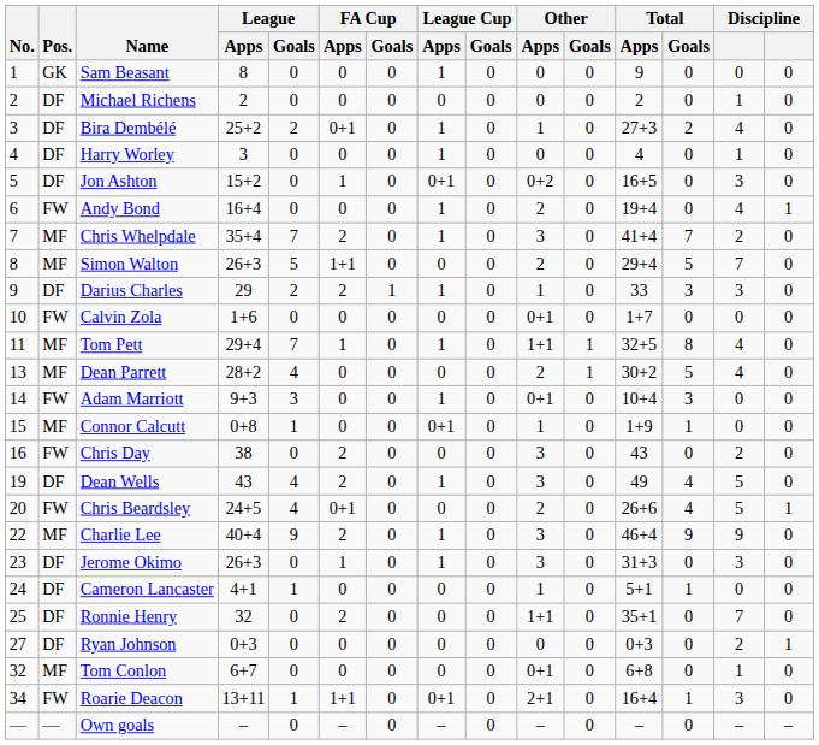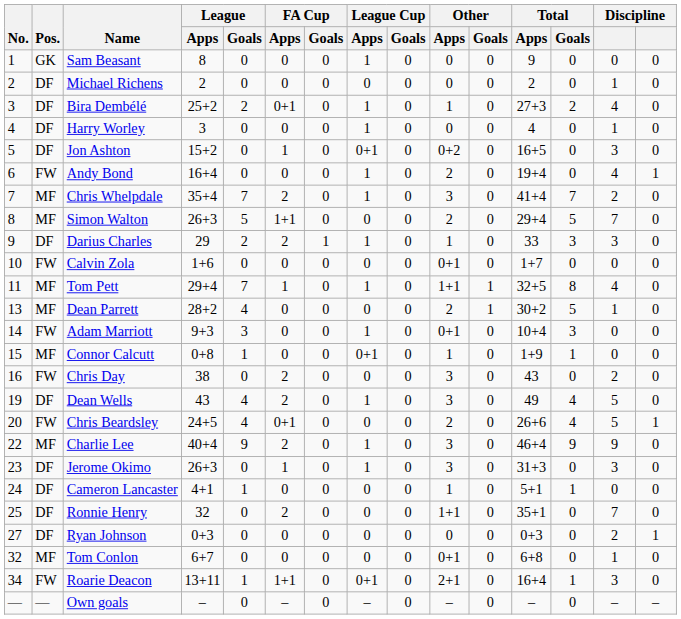 <table class="wikitable" style="text-align:center">
 <tr>
 <th rowspan="2" valign="bottom">No.</th>
 <th rowspan="2" valign="bottom">Pos.</th>
 <th rowspan="2" valign="bottom">Name</th>
 <th colspan="2" width="85">League</th>
 <th colspan="2" width="85">FA Cup</th>
 <th colspan="2" width="85">League Cup</th>
 <th colspan="2" width="85">Other</th>
 <th colspan="2" width="85">Total</th>
 <th colspan="2" width="85">Discipline</th>
 </tr>
 <tr>
 <th>Apps</th>
 <th>Goals</th>
 <th>Apps</th>
 <th>Goals</th>
 <th>Apps</th>
 <th>Goals</th>
 <th>Apps</th>
 <th>Goals</th>
 <th>Apps</th>
 <th>Goals</th>
 <th></th>
 <th></th>
 </tr>
 <tr>
 <td align="left">1</td>
 <td align="left">GK</td>
 <td align="left"> <a href='#'>Sam Beasant</a></td>
 <td>8</td>
 <td>0</td>
 <td>0</td>
 <td>0</td>
 <td>1</td>
 <td>0</td>
 <td>0</td>
 <td>0</td>
 <td>9</td>
 <td>0</td>
 <td>0</td>
 <td>0</td>
 </tr>
 <tr>
 <td align="left">2</td>
 <td align="left">DF</td>
 <td align="left"> <a href='#'>Michael Richens</a></td>
 <td>2</td>
 <td>0</td>
 <td>0</td>
 <td>0</td>
 <td>0</td>
 <td>0</td>
 <td>0</td>
 <td>0</td>
 <td>2</td>
 <td>0</td>
 <td>1</td>
 <td>0</td>
 </tr>
 <tr>
 <td align="left">3</td>
 <td align="left">DF</td>
 <td align="left"> <a href='#'>Bira Dembélé</a></td>
 <td>25+2</td>
 <td>2</td>
 <td>0+1</td>
 <td>0</td>
 <td>1</td>
 <td>0</td>
 <td>1</td>
 <td>0</td>
 <td>27+3</td>
 <td>2</td>
 <td>4</td>
 <td>0</td>
 </tr>
 <tr>
 <td align="left">4</td>
 <td align="left">DF</td>
 <td align="left"> <a href='#'>Harry Worley</a></td>
 <td>3</td>
 <td>0</td>
 <td>0</td>
 <td>0</td>
 <td>1</td>
 <td>0</td>
 <td>0</td>
 <td>0</td>
 <td>4</td>
 <td>0</td>
 <td>1</td>
 <td>0</td>
 </tr>
 <tr>
 <td align="left">5</td>
 <td align="left">DF</td>
 <td align="left"> <a href='#'>Jon Ashton</a></td>
 <td>15+2</td>
 <td>0</td>
 <td>1</td>
 <td>0</td>
 <td>0+1</td>
 <td>0</td>
 <td>0+2</td>
 <td>0</td>
 <td>16+5</td>
 <td>0</td>
 <td>3</td>
 <td>0</td>
 </tr>
 <tr>
 <td align="left">6</td>
 <td align="left">FW</td>
 <td align="left"> <a href='#'>Andy Bond</a></td>
 <td>16+4</td>
 <td>0</td>
 <td>0</td>
 <td>0</td>
 <td>1</td>
 <td>0</td>
 <td>2</td>
 <td>0</td>
 <td>19+4</td>
 <td>0</td>
 <td>4</td>
 <td>1</td>
 </tr>
 <tr>
 <td align="left">7</td>
 <td align="left">MF</td>
 <td align="left"> <a href='#'>Chris Whelpdale</a></td>
 <td>35+4</td>
 <td>7</td>
 <td>2</td>
 <td>0</td>
 <td>1</td>
 <td>0</td>
 <td>3</td>
 <td>0</td>
 <td>41+4</td>
 <td>7</td>
 <td>2</td>
 <td>0</td>
 </tr>
 <tr>
 <td align="left">8</td>
 <td align="left">MF</td>
 <td align="left"> <a href='#'>Simon Walton</a></td>
 <td>26+3</td>
 <td>5</td>
 <td>1+1</td>
 <td>0</td>
 <td>0</td>
 <td>0</td>
 <td>2</td>
 <td>0</td>
 <td>29+4</td>
 <td>5</td>
 <td>7</td>
 <td>0</td>
 </tr>
 <tr>
 <td align="left">9</td>
 <td align="left">DF</td>
 <td align="left"> <a href='#'>Darius Charles</a></td>
 <td>29</td>
 <td>2</td>
 <td>2</td>
 <td>1</td>
 <td>1</td>
 <td>0</td>
 <td>1</td>
 <td>0</td>
 <td>33</td>
 <td>3</td>
 <td>3</td>
 <td>0</td>
 </tr>
 <tr>
 <td align="left">10</td>
 <td align="left">FW</td>
 <td align="left"> <a href='#'>Calvin Zola</a></td>
 <td>1+6</td>
 <td>0</td>
 <td>0</td>
 <td>0</td>
 <td>0</td>
 <td>0</td>
 <td>0+1</td>
 <td>0</td>
 <td>1+7</td>
 <td>0</td>
 <td>0</td>
 <td>0</td>
 </tr>
 <tr>
 <td align="left">11</td>
 <td align="left">MF</td>
 <td align="left"> <a href='#'>Tom Pett</a></td>
 <td>29+4</td>
 <td>7</td>
 <td>1</td>
 <td>0</td>
 <td>1</td>
 <td>0</td>
 <td>1+1</td>
 <td>1</td>
 <td>32+5</td>
 <td>8</td>
 <td>4</td>
 <td>0</td>
 </tr>
 <tr>
 <td align="left">13</td>
 <td align="left">MF</td>
 <td align="left"> <a href='#'>Dean Parrett</a></td>
 <td>28+2</td>
 <td>4</td>
 <td>0</td>
 <td>0</td>
 <td>0</td>
 <td>0</td>
 <td>2</td>
 <td>1</td>
 <td>30+2</td>
 <td>5</td>
-<td>4</td>
+<td>1</td>
 <td>0</td>
 </tr>
 <tr>
 <td align="left">14</td>
 <td align="left">FW</td>
 <td align="left"> <a href='#'>Adam Marriott</a></td>
 <td>9+3</td>
 <td>3</td>
 <td>0</td>
 <td>0</td>
 <td>1</td>
 <td>0</td>
 <td>0+1</td>
 <td>0</td>
 <td>10+4</td>
 <td>3</td>
 <td>0</td>
 <td>0</td>
 </tr>
 <tr>
 <td align="left">15</td>
 <td align="left">MF</td>
 <td align="left"> <a href='#'>Connor Calcutt</a></td>
 <td>0+8</td>
 <td>1</td>
 <td>0</td>
 <td>0</td>
 <td>0+1</td>
 <td>0</td>
 <td>1</td>
 <td>0</td>
 <td>1+9</td>
 <td>1</td>
 <td>0</td>
 <td>0</td>
 </tr>
 <tr>
 <td align="left">16</td>
 <td align="left">FW</td>
 <td align="left"> <a href='#'>Chris Day</a></td>
 <td>38</td>
 <td>0</td>
 <td>2</td>
 <td>0</td>
 <td>0</td>
 <td>0</td>
 <td>3</td>
 <td>0</td>
 <td>43</td>
 <td>0</td>
 <td>2</td>
 <td>0</td>
 </tr>
 <tr>
 <td align="left">19</td>
 <td align="left">DF</td>
 <td align="left"> <a href='#'>Dean Wells</a></td>
 <td>43</td>
 <td>4</td>
 <td>2</td>
 <td>0</td>
 <td>1</td>
 <td>0</td>
 <td>3</td>
 <td>0</td>
 <td>49</td>
 <td>4</td>
 <td>5</td>
 <td>0</td>
 </tr>
 <tr>
 <td align="left">20</td>
 <td align="left">FW</td>
 <td align="left"> <a href='#'>Chris Beardsley</a></td>
 <td>24+5</td>
 <td>4</td>
 <td>0+1</td>
 <td>0</td>
 <td>0</td>
 <td>0</td>
 <td>2</td>
 <td>0</td>
 <td>26+6</td>
 <td>4</td>
 <td>5</td>
 <td>1</td>
 </tr>
 <tr>
 <td align="left">22</td>
 <td align="left">MF</td>
 <td align="left"> <a href='#'>Charlie Lee</a></td>
 <td>40+4</td>
 <td>9</td>
 <td>2</td>
 <td>0</td>
 <td>1</td>
 <td>0</td>
 <td>3</td>
 <td>0</td>
 <td>46+4</td>
 <td>9</td>
 <td>9</td>
 <td>0</td>
 </tr>
 <tr>
 <td align="left">23</td>
 <td align="left">DF</td>
 <td align="left"> <a href='#'>Jerome Okimo</a></td>
 <td>26+3</td>
 <td>0</td>
 <td>1</td>
 <td>0</td>
 <td>1</td>
 <td>0</td>
 <td>3</td>
 <td>0</td>
 <td>31+3</td>
 <td>0</td>
 <td>3</td>
 <td>0</td>
 </tr>
 <tr>
 <td align="left">24</td>
 <td align="left">DF</td>
 <td align="left"> <a href='#'>Cameron Lancaster</a></td>
 <td>4+1</td>
 <td>1</td>
 <td>0</td>
 <td>0</td>
 <td>0</td>
 <td>0</td>
 <td>1</td>
 <td>0</td>
 <td>5+1</td>
 <td>1</td>
 <td>0</td>
 <td>0</td>
 </tr>
 <tr>
 <td align="left">25</td>
 <td align="left">DF</td>
 <td align="left"> <a href='#'>Ronnie Henry</a></td>
 <td>32</td>
 <td>0</td>
 <td>2</td>
 <td>0</td>
 <td>0</td>
 <td>0</td>
 <td>1+1</td>
 <td>0</td>
 <td>35+1</td>
 <td>0</td>
 <td>7</td>
 <td>0</td>
 </tr>
 <tr>
 <td align="left">27</td>
 <td align="left">DF</td>
 <td align="left"> <a href='#'>Ryan Johnson</a></td>
 <td>0+3</td>
 <td>0</td>
 <td>0</td>
 <td>0</td>
 <td>0</td>
 <td>0</td>
 <td>0</td>
 <td>0</td>
 <td>0+3</td>
 <td>0</td>
 <td>2</td>
 <td>1</td>
 </tr>
 <tr>
 <td align="left">32</td>
 <td align="left">MF</td>
 <td align="left"> <a href='#'>Tom Conlon</a></td>
 <td>6+7</td>
 <td>0</td>
 <td>0</td>
 <td>0</td>
 <td>0</td>
 <td>0</td>
 <td>0+1</td>
 <td>0</td>
 <td>6+8</td>
 <td>0</td>
 <td>1</td>
 <td>0</td>
 </tr>
 <tr>
 <td align="left">34</td>
 <td align="left">FW</td>
 <td align="left"> <a href='#'>Roarie Deacon</a></td>
 <td>13+11</td>
 <td>1</td>
 <td>1+1</td>
 <td>0</td>
 <td>0+1</td>
 <td>0</td>
 <td>2+1</td>
 <td>0</td>
 <td>16+4</td>
 <td>1</td>
 <td>3</td>
 <td>0</td>
 </tr>
 <tr>
 <td align="left">—</td>
 <td align="left">—</td>
 <td align="left"><a href='#'>Own goals</a></td>
 <td>–</td>
 <td>0</td>
 <td>–</td>
 <td>0</td>
 <td>–</td>
 <td>0</td>
 <td>–</td>
 <td>0</td>
 <td>–</td>
 <td>0</td>
 <td>–</td>
 <td>–</td>
 </tr>
 </table>
